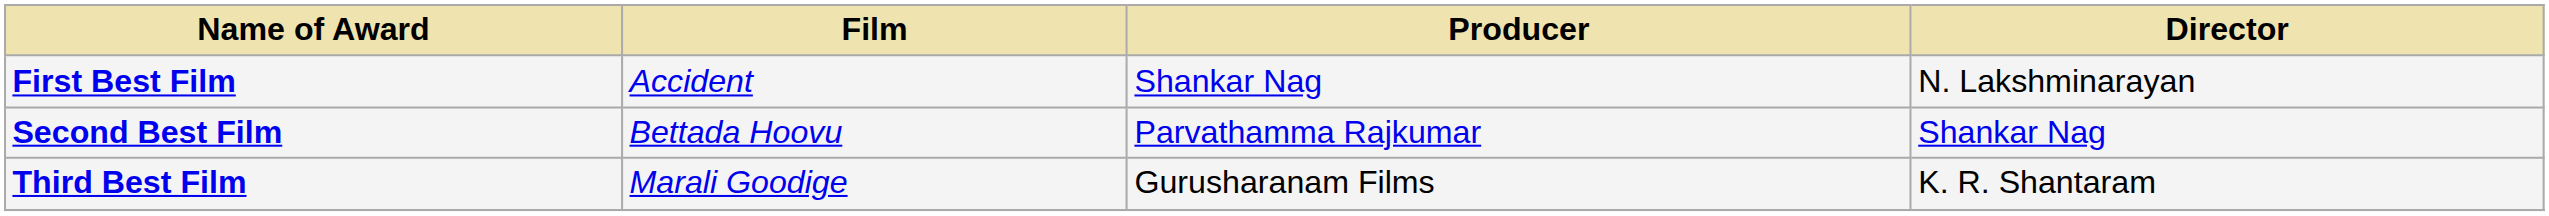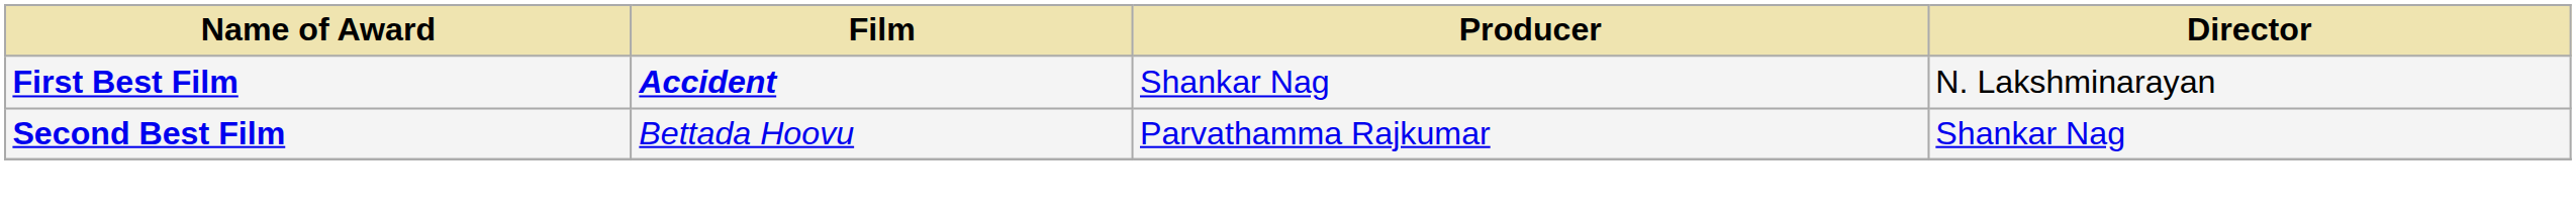 <table class="wikitable" style="width:100%;">
 <tr>
 <th style="background-color:#EFE4B0;">Name of Award</th>
 <th style="background-color:#EFE4B0;">Film</th>
 <th style="background-color:#EFE4B0;">Producer</th>
 <th style="background-color:#EFE4B0;">Director</th>
 </tr>
 <tr style="background-color:#F4F4F4">
 <td><strong><a href='#'>First Best Film</a></strong></td>
-<td><em><a href='#'>Accident</a></em></td>
+<td><strong><em><a href='#'>Accident</a></em></strong></td>
 <td><a href='#'>Shankar Nag</a></td>
 <td>N. Lakshminarayan</td>
 </tr>
 <tr style="background-color:#F4F4F4">
 <td><strong><a href='#'>Second Best Film</a></strong></td>
 <td><em><a href='#'>Bettada Hoovu</a></em></td>
 <td><a href='#'>Parvathamma Rajkumar</a></td>
 <td><a href='#'>Shankar Nag</a></td>
 </tr>
 <tr style="background-color:#F4F4F4">
-<td><strong><a href='#'>Third Best Film</a></strong></td>
-<td><em><a href='#'>Marali Goodige</a></em></td>
-<td>Gurusharanam Films</td>
-<td>K. R. Shantaram</td>
-</tr>
-<tr style="background-color:#F4F4F4">
 </tr>
 </table>
